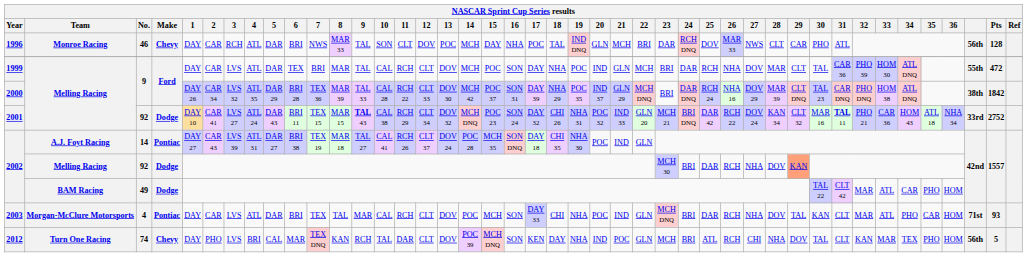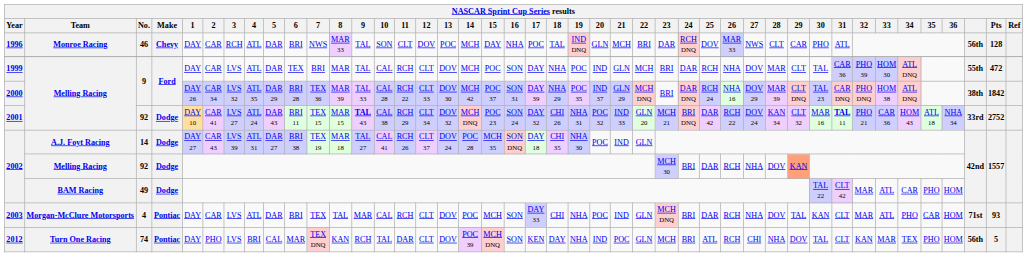 <table class="wikitable" style="text-align:center; font-size:75%">
 <tr>
 <th colspan=45><a href='#'>NASCAR Sprint Cup Series</a> results</th>
 </tr>
 <tr>
 <th>Year</th>
 <th>Team</th>
 <th>No.</th>
 <th>Make</th>
 <th>1</th>
 <th>2</th>
 <th>3</th>
 <th>4</th>
 <th>5</th>
 <th>6</th>
 <th>7</th>
 <th>8</th>
 <th>9</th>
 <th>10</th>
 <th>11</th>
 <th>12</th>
 <th>13</th>
 <th>14</th>
 <th>15</th>
 <th>16</th>
 <th>17</th>
 <th>18</th>
 <th>19</th>
 <th>20</th>
 <th>21</th>
 <th>22</th>
 <th>23</th>
 <th>24</th>
 <th>25</th>
 <th>26</th>
 <th>27</th>
 <th>28</th>
 <th>29</th>
 <th>30</th>
 <th>31</th>
 <th>32</th>
 <th>33</th>
 <th>34</th>
 <th>35</th>
 <th>36</th>
 <th></th>
 <th>Pts</th>
 <th>Ref</th>
 </tr>
 <tr>
 <th><a href='#'>1996</a></th>
 <th><a href='#'>Monroe Racing</a></th>
 <th>46</th>
 <th><a href='#'>Chevy</a></th>
 <td><a href='#'>DAY</a></td>
 <td><a href='#'>CAR</a></td>
 <td><a href='#'>RCH</a></td>
 <td><a href='#'>ATL</a></td>
 <td><a href='#'>DAR</a></td>
 <td><a href='#'>BRI</a></td>
 <td><a href='#'>NWS</a></td>
 <td style="background:#EFCFFF;"><a href='#'>MAR</a><br><small>33</small></td>
 <td><a href='#'>TAL</a></td>
 <td><a href='#'>SON</a></td>
 <td><a href='#'>CLT</a></td>
 <td><a href='#'>DOV</a></td>
 <td><a href='#'>POC</a></td>
 <td><a href='#'>MCH</a></td>
 <td><a href='#'>DAY</a></td>
 <td><a href='#'>NHA</a></td>
 <td><a href='#'>POC</a></td>
 <td><a href='#'>TAL</a></td>
 <td style="background:#FFCFCF;"><a href='#'>IND</a><br><small>DNQ</small></td>
 <td><a href='#'>GLN</a></td>
 <td><a href='#'>MCH</a></td>
 <td><a href='#'>BRI</a></td>
 <td><a href='#'>DAR</a></td>
 <td style="background:#FFCFCF;"><a href='#'>RCH</a><br><small>DNQ</small></td>
 <td><a href='#'>DOV</a></td>
 <td style="background:#CFCFFF;"><a href='#'>MAR</a><br><small>33</small></td>
 <td><a href='#'>NWS</a></td>
 <td><a href='#'>CLT</a></td>
 <td><a href='#'>CAR</a></td>
 <td><a href='#'>PHO</a></td>
 <td><a href='#'>ATL</a></td>
 <td colspan=5></td>
 <th>56th</th>
 <th>128</th>
 <th></th>
 </tr>
 <tr>
 </tr>
 <tr>
 <th><a href='#'>1999</a></th>
 <th rowspan=3><a href='#'>Melling Racing</a></th>
 <th rowspan=2>9</th>
 <th rowspan=2><a href='#'>Ford</a></th>
 <td><a href='#'>DAY</a></td>
 <td><a href='#'>CAR</a></td>
 <td><a href='#'>LVS</a></td>
 <td><a href='#'>ATL</a></td>
 <td><a href='#'>DAR</a></td>
 <td><a href='#'>TEX</a></td>
 <td><a href='#'>BRI</a></td>
 <td><a href='#'>MAR</a></td>
 <td><a href='#'>TAL</a></td>
 <td><a href='#'>CAL</a></td>
 <td><a href='#'>RCH</a></td>
 <td><a href='#'>CLT</a></td>
 <td><a href='#'>DOV</a></td>
 <td><a href='#'>MCH</a></td>
 <td><a href='#'>POC</a></td>
 <td><a href='#'>SON</a></td>
 <td><a href='#'>DAY</a></td>
 <td><a href='#'>NHA</a></td>
 <td><a href='#'>POC</a></td>
 <td><a href='#'>IND</a></td>
 <td><a href='#'>GLN</a></td>
 <td><a href='#'>MCH</a></td>
 <td><a href='#'>BRI</a></td>
 <td><a href='#'>DAR</a></td>
 <td><a href='#'>RCH</a></td>
 <td><a href='#'>NHA</a></td>
 <td><a href='#'>DOV</a></td>
 <td><a href='#'>MAR</a></td>
 <td><a href='#'>CLT</a></td>
 <td><a href='#'>TAL</a></td>
 <td style="background:#CFCFFF;"><a href='#'>CAR</a><br><small>36</small></td>
 <td style="background:#CFCFFF;"><a href='#'>PHO</a><br><small>39</small></td>
 <td style="background:#CFCFFF;"><a href='#'>HOM</a><br><small>30</small></td>
 <td style="background:#FFCFCF;"><a href='#'>ATL</a><br><small>DNQ</small></td>
 <td colspan=2></td>
 <th>55th</th>
 <th>472</th>
 <th></th>
 </tr>
 <tr>
 <th><a href='#'>2000</a></th>
 <td style="background:#CFCFFF;"><a href='#'>DAY</a><br><small>26</small></td>
 <td style="background:#CFCFFF;"><a href='#'>CAR</a><br><small>34</small></td>
 <td style="background:#CFCFFF;"><a href='#'>LVS</a><br><small>32</small></td>
 <td style="background:#CFCFFF;"><a href='#'>ATL</a><br><small>35</small></td>
 <td style="background:#CFCFFF;"><a href='#'>DAR</a><br><small>29</small></td>
 <td style="background:#CFCFFF;"><a href='#'>BRI</a><br><small>28</small></td>
 <td style="background:#CFCFFF;"><a href='#'>TEX</a><br><small>36</small></td>
 <td style="background:#EFCFFF;"><a href='#'>MAR</a><br><small>39</small></td>
 <td style="background:#EFCFFF;"><a href='#'>TAL</a><br><small>33</small></td>
 <td style="background:#CFCFFF;"><a href='#'>CAL</a><br><small>28</small></td>
 <td style="background:#CFCFFF;"><a href='#'>RCH</a><br><small>22</small></td>
 <td style="background:#CFCFFF;"><a href='#'>CLT</a><br><small>33</small></td>
 <td style="background:#CFCFFF;"><a href='#'>DOV</a><br><small>30</small></td>
 <td style="background:#CFCFFF;"><a href='#'>MCH</a><br><small>42</small></td>
 <td style="background:#CFCFFF;"><a href='#'>POC</a><br><small>37</small></td>
 <td style="background:#CFCFFF;"><a href='#'>SON</a><br><small>31</small></td>
 <td style="background:#EFCFFF;"><a href='#'>DAY</a><br><small>39</small></td>
 <td style="background:#CFCFFF;"><a href='#'>NHA</a><br><small>29</small></td>
 <td style="background:#EFCFFF;"><a href='#'>POC</a><br><small>35</small></td>
 <td style="background:#CFCFFF;"><a href='#'>IND</a><br><small>37</small></td>
 <td style="background:#CFCFFF;"><a href='#'>GLN</a><br><small>29</small></td>
 <td style="background:#FFCFCF;"><a href='#'>MCH</a><br><small>DNQ</small></td>
 <td><a href='#'>BRI</a></td>
 <td style="background:#FFCFCF;"><a href='#'>DAR</a><br><small>DNQ</small></td>
 <td style="background:#CFCFFF;"><a href='#'>RCH</a><br><small>24</small></td>
 <td style="background:#DFFFDF;"><a href='#'>NHA</a><br><small>16</small></td>
 <td style="background:#CFCFFF;"><a href='#'>DOV</a><br><small>29</small></td>
 <td style="background:#EFCFFF;"><a href='#'>MAR</a><br><small>39</small></td>
 <td style="background:#FFCFCF;"><a href='#'>CLT</a><br><small>DNQ</small></td>
 <td style="background:#CFCFFF;"><a href='#'>TAL</a><br><small>23</small></td>
 <td style="background:#FFCFCF;"><a href='#'>CAR</a><br><small>DNQ</small></td>
 <td style="background:#FFCFCF;"><a href='#'>PHO</a><br><small>DNQ</small></td>
 <td style="background:#EFCFFF;"><a href='#'>HOM</a><br><small>38</small></td>
 <td style="background:#FFCFCF;"><a href='#'>ATL</a><br><small>DNQ</small></td>
 <td colspan=2></td>
 <th>38th</th>
 <th>1842</th>
 <th></th>
 </tr>
 <tr>
 <th><a href='#'>2001</a></th>
 <th>92</th>
 <th><a href='#'>Dodge</a></th>
 <td style="background:#FFDF9F;"><a href='#'>DAY</a><br><small>10</small></td>
 <td style="background:#EFCFFF;"><a href='#'>CAR</a><br><small>41</small></td>
 <td style="background:#CFCFFF;"><a href='#'>LVS</a><br><small>27</small></td>
 <td style="background:#CFCFFF;"><a href='#'>ATL</a><br><small>24</small></td>
 <td style="background:#EFCFFF;"><a href='#'>DAR</a><br><small>43</small></td>
 <td style="background:#DFFFDF;"><a href='#'>BRI</a><br><small>11</small></td>
 <td style="background:#DFFFDF;"><a href='#'>TEX</a><br><small>15</small></td>
 <td style="background:#DFFFDF;"><a href='#'>MAR</a><br><small>15</small></td>
 <td style="background:#EFCFFF;"><strong><a href='#'>TAL</a></strong><br><small>43</small></td>
 <td style="background:#CFCFFF;"><a href='#'>CAL</a><br><small>38</small></td>
 <td style="background:#CFCFFF;"><a href='#'>RCH</a><br><small>29</small></td>
 <td style="background:#CFCFFF;"><a href='#'>CLT</a><br><small>34</small></td>
 <td style="background:#CFCFFF;"><a href='#'>DOV</a><br><small>32</small></td>
 <td style="background:#FFCFCF;"><a href='#'>MCH</a><br><small>DNQ</small></td>
 <td style="background:#CFCFFF;"><a href='#'>POC</a><br><small>23</small></td>
 <td style="background:#CFCFFF;"><a href='#'>SON</a><br><small>24</small></td>
 <td style="background:#CFCFFF;"><a href='#'>DAY</a><br><small>32</small></td>
 <td style="background:#CFCFFF;"><a href='#'>CHI</a><br><small>26</small></td>
 <td style="background:#CFCFFF;"><a href='#'>NHA</a><br><small>31</small></td>
 <td style="background:#CFCFFF;"><a href='#'>POC</a><br><small>32</small></td>
 <td style="background:#CFCFFF;"><a href='#'>IND</a><br><small>33</small></td>
 <td style="background:#DFFFDF;"><a href='#'>GLN</a><br><small>20</small></td>
 <td style="background:#CFCFFF;"><a href='#'>MCH</a><br><small>21</small></td>
 <td style="background:#FFCFCF;"><a href='#'>BRI</a><br><small>DNQ</small></td>
 <td style="background:#EFCFFF;"><a href='#'>DAR</a><br><small>42</small></td>
 <td style="background:#CFCFFF;"><a href='#'>RCH</a><br><small>22</small></td>
 <td style="background:#CFCFFF;"><a href='#'>DOV</a><br><small>24</small></td>
 <td style="background:#EFCFFF;"><a href='#'>KAN</a><br><small>34</small></td>
 <td style="background:#EFCFFF;"><a href='#'>CLT</a><br><small>32</small></td>
 <td style="background:#DFFFDF;"><a href='#'>MAR</a><br><small>16</small></td>
 <td style="background:#DFFFDF;"><strong><a href='#'>TAL</a></strong><br><small>11</small></td>
 <td style="background:#CFCFFF;"><a href='#'>PHO</a><br><small>21</small></td>
 <td style="background:#CFCFFF;"><a href='#'>CAR</a><br><small>36</small></td>
 <td style="background:#EFCFFF;"><a href='#'>HOM</a><br><small>43</small></td>
 <td style="background:#DFFFDF;"><a href='#'>ATL</a><br><small>18</small></td>
 <td style="background:#CFCFFF;"><a href='#'>NHA</a><br><small>34</small></td>
 <th>33rd</th>
 <th>2752</th>
 <th></th>
 </tr>
 <tr>
 <th rowspan=3><a href='#'>2002</a></th>
 <th><a href='#'>A.J. Foyt Racing</a></th>
 <th>14</th>
-<th><a href='#'>Pontiac</a></th>
+<th><a href='#'>Dodge</a></th>
 <td style="background:#CFCFFF;"><a href='#'>DAY</a><br><small>27</small></td>
 <td style="background:#EFCFFF;"><a href='#'>CAR</a><br><small>43</small></td>
 <td style="background:#CFCFFF;"><a href='#'>LVS</a><br><small>39</small></td>
 <td style="background:#CFCFFF;"><a href='#'>ATL</a><br><small>31</small></td>
 <td style="background:#CFCFFF;"><a href='#'>DAR</a><br><small>27</small></td>
 <td style="background:#CFCFFF;"><a href='#'>BRI</a><br><small>38</small></td>
 <td style="background:#DFFFDF;"><a href='#'>TEX</a><br><small>19</small></td>
 <td style="background:#DFFFDF;"><a href='#'>MAR</a><br><small>18</small></td>
 <td style="background:#CFCFFF;"><a href='#'>TAL</a><br><small>27</small></td>
 <td style="background:#EFCFFF;"><a href='#'>CAL</a><br><small>41</small></td>
 <td style="background:#CFCFFF;"><a href='#'>RCH</a><br><small>26</small></td>
 <td style="background:#EFCFFF;"><a href='#'>CLT</a><br><small>37</small></td>
 <td style="background:#CFCFFF;"><a href='#'>DOV</a><br><small>24</small></td>
 <td style="background:#CFCFFF;"><a href='#'>POC</a><br><small>28</small></td>
 <td style="background:#CFCFFF;"><a href='#'>MCH</a><br><small>35</small></td>
 <td style="background:#FFCFCF;"><a href='#'>SON</a><br><small>DNQ</small></td>
 <td style="background:#DFFFDF;"><a href='#'>DAY</a><br><small>18</small></td>
 <td style="background:#EFCFFF;"><a href='#'>CHI</a><br><small>35</small></td>
 <td style="background:#CFCFFF;"><a href='#'>NHA</a><br><small>30</small></td>
 <td><a href='#'>POC</a></td>
 <td><a href='#'>IND</a></td>
 <td><a href='#'>GLN</a></td>
 <td colspan=14></td>
 <th rowspan=3>42nd</th>
 <th rowspan=3>1557</th>
 <th rowspan=3></th>
 </tr>
 <tr>
 <th><a href='#'>Melling Racing</a></th>
 <th>92</th>
 <th><a href='#'>Dodge</a></th>
 <td colspan=22></td>
 <td style="background:#CFCFFF;"><a href='#'>MCH</a><br><small>30</small></td>
 <td><a href='#'>BRI</a></td>
 <td><a href='#'>DAR</a></td>
 <td><a href='#'>RCH</a></td>
 <td><a href='#'>NHA</a></td>
 <td><a href='#'>DOV</a></td>
 <td style="background: lightsalmon;"><a href='#'>KAN</a></td>
 <td colspan=7></td>
 </tr>
 <tr>
 <th><a href='#'>BAM Racing</a></th>
 <th>49</th>
 <th><a href='#'>Dodge</a></th>
 <td colspan=29></td>
 <td style="background:#CFCFFF;"><a href='#'>TAL</a><br><small>22</small></td>
 <td style="background:#EFCFFF;"><a href='#'>CLT</a><br><small>42</small></td>
 <td><a href='#'>MAR</a></td>
 <td><a href='#'>ATL</a></td>
 <td><a href='#'>CAR</a></td>
 <td><a href='#'>PHO</a></td>
 <td><a href='#'>HOM</a></td>
 </tr>
 <tr>
 <th><a href='#'>2003</a></th>
 <th><a href='#'>Morgan-McClure Motorsports</a></th>
 <th>4</th>
 <th><a href='#'>Pontiac</a></th>
 <td><a href='#'>DAY</a></td>
 <td><a href='#'>CAR</a></td>
 <td><a href='#'>LVS</a></td>
 <td><a href='#'>ATL</a></td>
 <td><a href='#'>DAR</a></td>
 <td><a href='#'>BRI</a></td>
 <td><a href='#'>TEX</a></td>
 <td><a href='#'>TAL</a></td>
 <td><a href='#'>MAR</a></td>
 <td><a href='#'>CAL</a></td>
 <td><a href='#'>RCH</a></td>
 <td><a href='#'>CLT</a></td>
 <td><a href='#'>DOV</a></td>
 <td><a href='#'>POC</a></td>
 <td><a href='#'>MCH</a></td>
 <td><a href='#'>SON</a></td>
 <td style="background:#CFCFFF;"><a href='#'>DAY</a><br><small>33</small></td>
 <td><a href='#'>CHI</a></td>
 <td><a href='#'>NHA</a></td>
 <td><a href='#'>POC</a></td>
 <td><a href='#'>IND</a></td>
 <td><a href='#'>GLN</a></td>
 <td style="background:#FFCFCF;"><a href='#'>MCH</a><br><small>DNQ</small></td>
 <td><a href='#'>BRI</a></td>
 <td><a href='#'>DAR</a></td>
 <td><a href='#'>RCH</a></td>
 <td><a href='#'>NHA</a></td>
 <td><a href='#'>DOV</a></td>
 <td><a href='#'>TAL</a></td>
 <td><a href='#'>KAN</a></td>
 <td><a href='#'>CLT</a></td>
 <td><a href='#'>MAR</a></td>
 <td><a href='#'>ATL</a></td>
 <td><a href='#'>PHO</a></td>
 <td><a href='#'>CAR</a></td>
 <td><a href='#'>HOM</a></td>
 <th>71st</th>
 <th>93</th>
 <th></th>
 </tr>
 <tr>
 <th><a href='#'>2012</a></th>
 <th><a href='#'>Turn One Racing</a></th>
 <th>74</th>
-<th><a href='#'>Chevy</a></th>
+<th><a href='#'>Pontiac</a></th>
 <td><a href='#'>DAY</a></td>
 <td><a href='#'>PHO</a></td>
 <td><a href='#'>LVS</a></td>
 <td><a href='#'>BRI</a></td>
 <td><a href='#'>CAL</a></td>
 <td><a href='#'>MAR</a></td>
 <td style="background:#FFCFCF;"><a href='#'>TEX</a><br><small>DNQ</small></td>
 <td><a href='#'>KAN</a></td>
 <td><a href='#'>RCH</a></td>
 <td><a href='#'>TAL</a></td>
 <td><a href='#'>DAR</a></td>
 <td><a href='#'>CLT</a></td>
 <td><a href='#'>DOV</a></td>
 <td style="background:#EFCFFF;"><a href='#'>POC</a><br><small>39</small></td>
 <td style="background:#FFCFCF;"><a href='#'>MCH</a><br><small>DNQ</small></td>
 <td><a href='#'>SON</a></td>
 <td><a href='#'>KEN</a></td>
 <td><a href='#'>DAY</a></td>
 <td><a href='#'>NHA</a></td>
 <td><a href='#'>IND</a></td>
 <td><a href='#'>POC</a></td>
 <td><a href='#'>GLN</a></td>
 <td><a href='#'>MCH</a></td>
 <td><a href='#'>BRI</a></td>
 <td><a href='#'>ATL</a></td>
 <td><a href='#'>RCH</a></td>
 <td><a href='#'>CHI</a></td>
 <td><a href='#'>NHA</a></td>
 <td><a href='#'>DOV</a></td>
 <td><a href='#'>TAL</a></td>
 <td><a href='#'>CLT</a></td>
 <td><a href='#'>KAN</a></td>
 <td><a href='#'>MAR</a></td>
 <td><a href='#'>TEX</a></td>
 <td><a href='#'>PHO</a></td>
 <td><a href='#'>HOM</a></td>
 <th>56th</th>
 <th>5</th>
 <th></th>
 </tr>
 </table>
